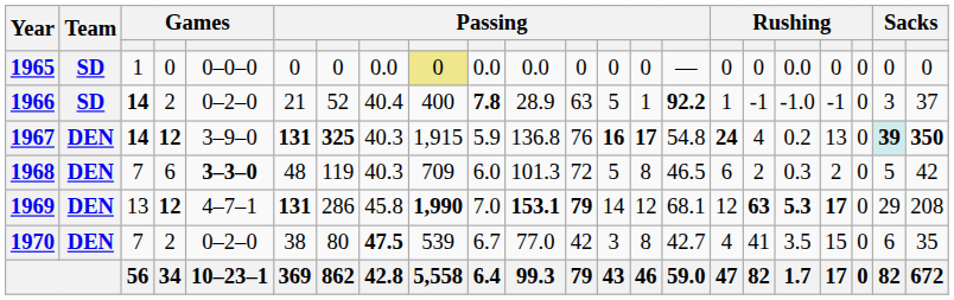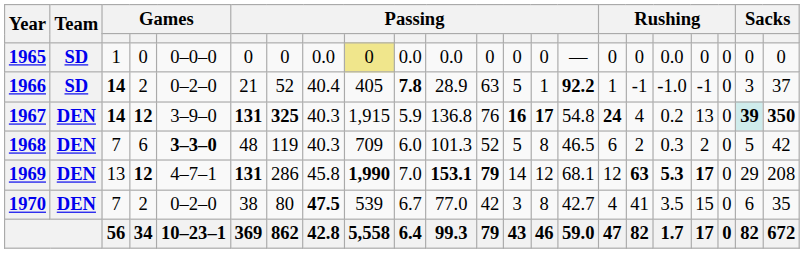 <table class="wikitable" style="text-align:center;">
 <tr>
 <th rowspan="2">Year</th>
 <th rowspan="2">Team</th>
 <th colspan="3">Games</th>
 <th colspan="10">Passing</th>
 <th colspan="5">Rushing</th>
 <th colspan="2">Sacks</th>
 </tr>
 <tr>
 <th></th>
 <th></th>
 <th></th>
 <th></th>
 <th></th>
 <th></th>
 <th></th>
 <th></th>
 <th></th>
 <th></th>
 <th></th>
 <th></th>
 <th></th>
 <th></th>
 <th></th>
 <th></th>
 <th></th>
 <th></th>
 <th></th>
 <th></th>
 </tr>
 <tr>
 <th><a href='#'>1965</a></th>
 <th><a href='#'>SD</a></th>
 <td>1</td>
 <td>0</td>
 <td>0–0–0</td>
 <td>0</td>
 <td>0</td>
 <td>0.0</td>
 <td style="background: khaki;">0</td>
 <td>0.0</td>
 <td>0.0</td>
 <td>0</td>
 <td>0</td>
 <td>0</td>
 <td>—</td>
 <td>0</td>
 <td>0</td>
 <td>0.0</td>
 <td>0</td>
 <td>0</td>
 <td>0</td>
 <td>0</td>
 </tr>
 <tr>
 <th><a href='#'>1966</a></th>
 <th><a href='#'>SD</a></th>
 <td><strong>14</strong></td>
 <td>2</td>
 <td>0–2–0</td>
 <td>21</td>
 <td>52</td>
 <td>40.4</td>
-<td>400</td>
+<td>405</td>
 <td><strong>7.8</strong></td>
 <td>28.9</td>
 <td>63</td>
 <td>5</td>
 <td>1</td>
 <td><strong>92.2</strong></td>
 <td>1</td>
 <td>-1</td>
 <td>-1.0</td>
 <td>-1</td>
 <td>0</td>
 <td>3</td>
 <td>37</td>
 </tr>
 <tr>
 <th><a href='#'>1967</a></th>
 <th><a href='#'>DEN</a></th>
 <td><strong>14</strong></td>
 <td><strong>12</strong></td>
 <td>3–9–0</td>
 <td><strong>131</strong></td>
 <td><strong>325</strong></td>
 <td>40.3</td>
 <td>1,915</td>
 <td>5.9</td>
 <td>136.8</td>
 <td>76</td>
 <td><strong>16</strong></td>
 <td><strong>17</strong></td>
 <td>54.8</td>
 <td><strong>24</strong></td>
 <td>4</td>
 <td>0.2</td>
 <td>13</td>
 <td>0</td>
 <td style="background:#cfecec;"><strong>39</strong></td>
 <td><strong>350</strong></td>
 </tr>
 <tr>
 <th><a href='#'>1968</a></th>
 <th><a href='#'>DEN</a></th>
 <td>7</td>
 <td>6</td>
 <td><strong>3–3–0</strong></td>
 <td>48</td>
 <td>119</td>
 <td>40.3</td>
 <td>709</td>
 <td>6.0</td>
 <td>101.3</td>
-<td>72</td>
+<td>52</td>
 <td>5</td>
 <td>8</td>
 <td>46.5</td>
 <td>6</td>
 <td>2</td>
 <td>0.3</td>
 <td>2</td>
 <td>0</td>
 <td>5</td>
 <td>42</td>
 </tr>
 <tr>
 <th><a href='#'>1969</a></th>
 <th><a href='#'>DEN</a></th>
 <td>13</td>
 <td><strong>12</strong></td>
 <td>4–7–1</td>
 <td><strong>131</strong></td>
 <td>286</td>
 <td>45.8</td>
 <td><strong>1,990</strong></td>
 <td>7.0</td>
 <td><strong>153.1</strong></td>
 <td><strong>79</strong></td>
 <td>14</td>
 <td>12</td>
 <td>68.1</td>
 <td>12</td>
 <td><strong>63</strong></td>
 <td><strong>5.3</strong></td>
 <td><strong>17</strong></td>
 <td>0</td>
 <td>29</td>
 <td>208</td>
 </tr>
 <tr>
 <th><a href='#'>1970</a></th>
 <th><a href='#'>DEN</a></th>
 <td>7</td>
 <td>2</td>
 <td>0–2–0</td>
 <td>38</td>
 <td>80</td>
 <td><strong>47.5</strong></td>
 <td>539</td>
 <td>6.7</td>
 <td>77.0</td>
 <td>42</td>
 <td>3</td>
 <td>8</td>
 <td>42.7</td>
 <td>4</td>
 <td>41</td>
 <td>3.5</td>
 <td>15</td>
 <td>0</td>
 <td>6</td>
 <td>35</td>
 </tr>
 <tr>
 <th colspan="2"></th>
 <th>56</th>
 <th>34</th>
 <th>10–23–1</th>
 <th>369</th>
 <th>862</th>
 <th>42.8</th>
 <th>5,558</th>
 <th>6.4</th>
 <th>99.3</th>
 <th>79</th>
 <th>43</th>
 <th>46</th>
 <th>59.0</th>
 <th>47</th>
 <th>82</th>
 <th>1.7</th>
 <th>17</th>
 <th>0</th>
 <th>82</th>
 <th>672</th>
 </tr>
 </table>
